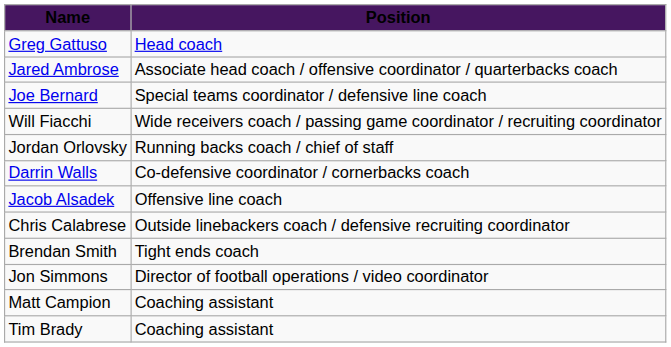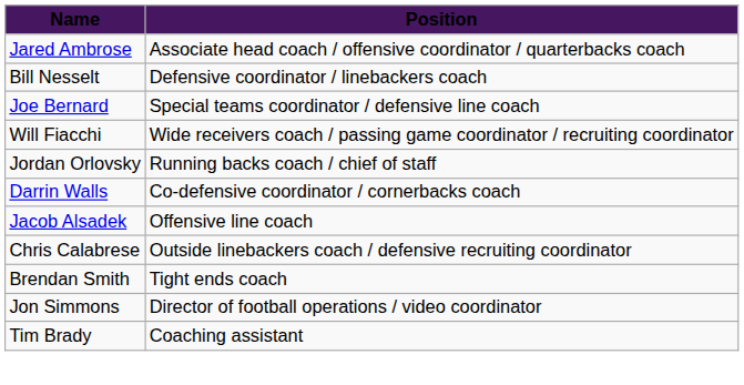 <table class="wikitable" style="font-size:90%;">
 <tr>
 <th style="background:#461660;"><span>Name</span></th>
 <th style="background:#461660;"><span>Position</span></th>
 </tr>
 <tr>
-<td><a href='#'>Greg Gattuso</a></td>
-<td><a href='#'>Head coach</a></td>
+<td><a href='#'>Jared Ambrose</a></td>
+<td>Associate head coach / offensive coordinator / quarterbacks coach</td>
 </tr>
 <tr>
-<td><a href='#'>Jared Ambrose</a></td>
-<td>Associate head coach / offensive coordinator / quarterbacks coach</td>
+<td>Bill Nesselt</td>
+<td>Defensive coordinator / linebackers coach</td>
 </tr>
 <tr>
 <td><a href='#'>Joe Bernard</a></td>
 <td>Special teams coordinator / defensive line coach</td>
 </tr>
 <tr>
 <td>Will Fiacchi</td>
 <td>Wide receivers coach / passing game coordinator / recruiting coordinator</td>
 </tr>
 <tr>
 <td>Jordan Orlovsky</td>
 <td>Running backs coach / chief of staff</td>
 </tr>
 <tr>
 <td><a href='#'>Darrin Walls</a></td>
 <td>Co-defensive coordinator / cornerbacks coach</td>
 </tr>
 <tr>
 <td><a href='#'>Jacob Alsadek</a></td>
 <td>Offensive line coach</td>
 </tr>
 <tr>
 <td>Chris Calabrese</td>
 <td>Outside linebackers coach / defensive recruiting coordinator</td>
 </tr>
 <tr>
 <td>Brendan Smith</td>
 <td>Tight ends coach</td>
 </tr>
 <tr>
 <td>Jon Simmons</td>
 <td>Director of football operations / video coordinator</td>
 </tr>
 <tr>
-<td>Matt Campion</td>
-<td>Coaching assistant</td>
-</tr>
-<tr>
 <td>Tim Brady</td>
 <td>Coaching assistant</td>
 </tr>
 </table>
